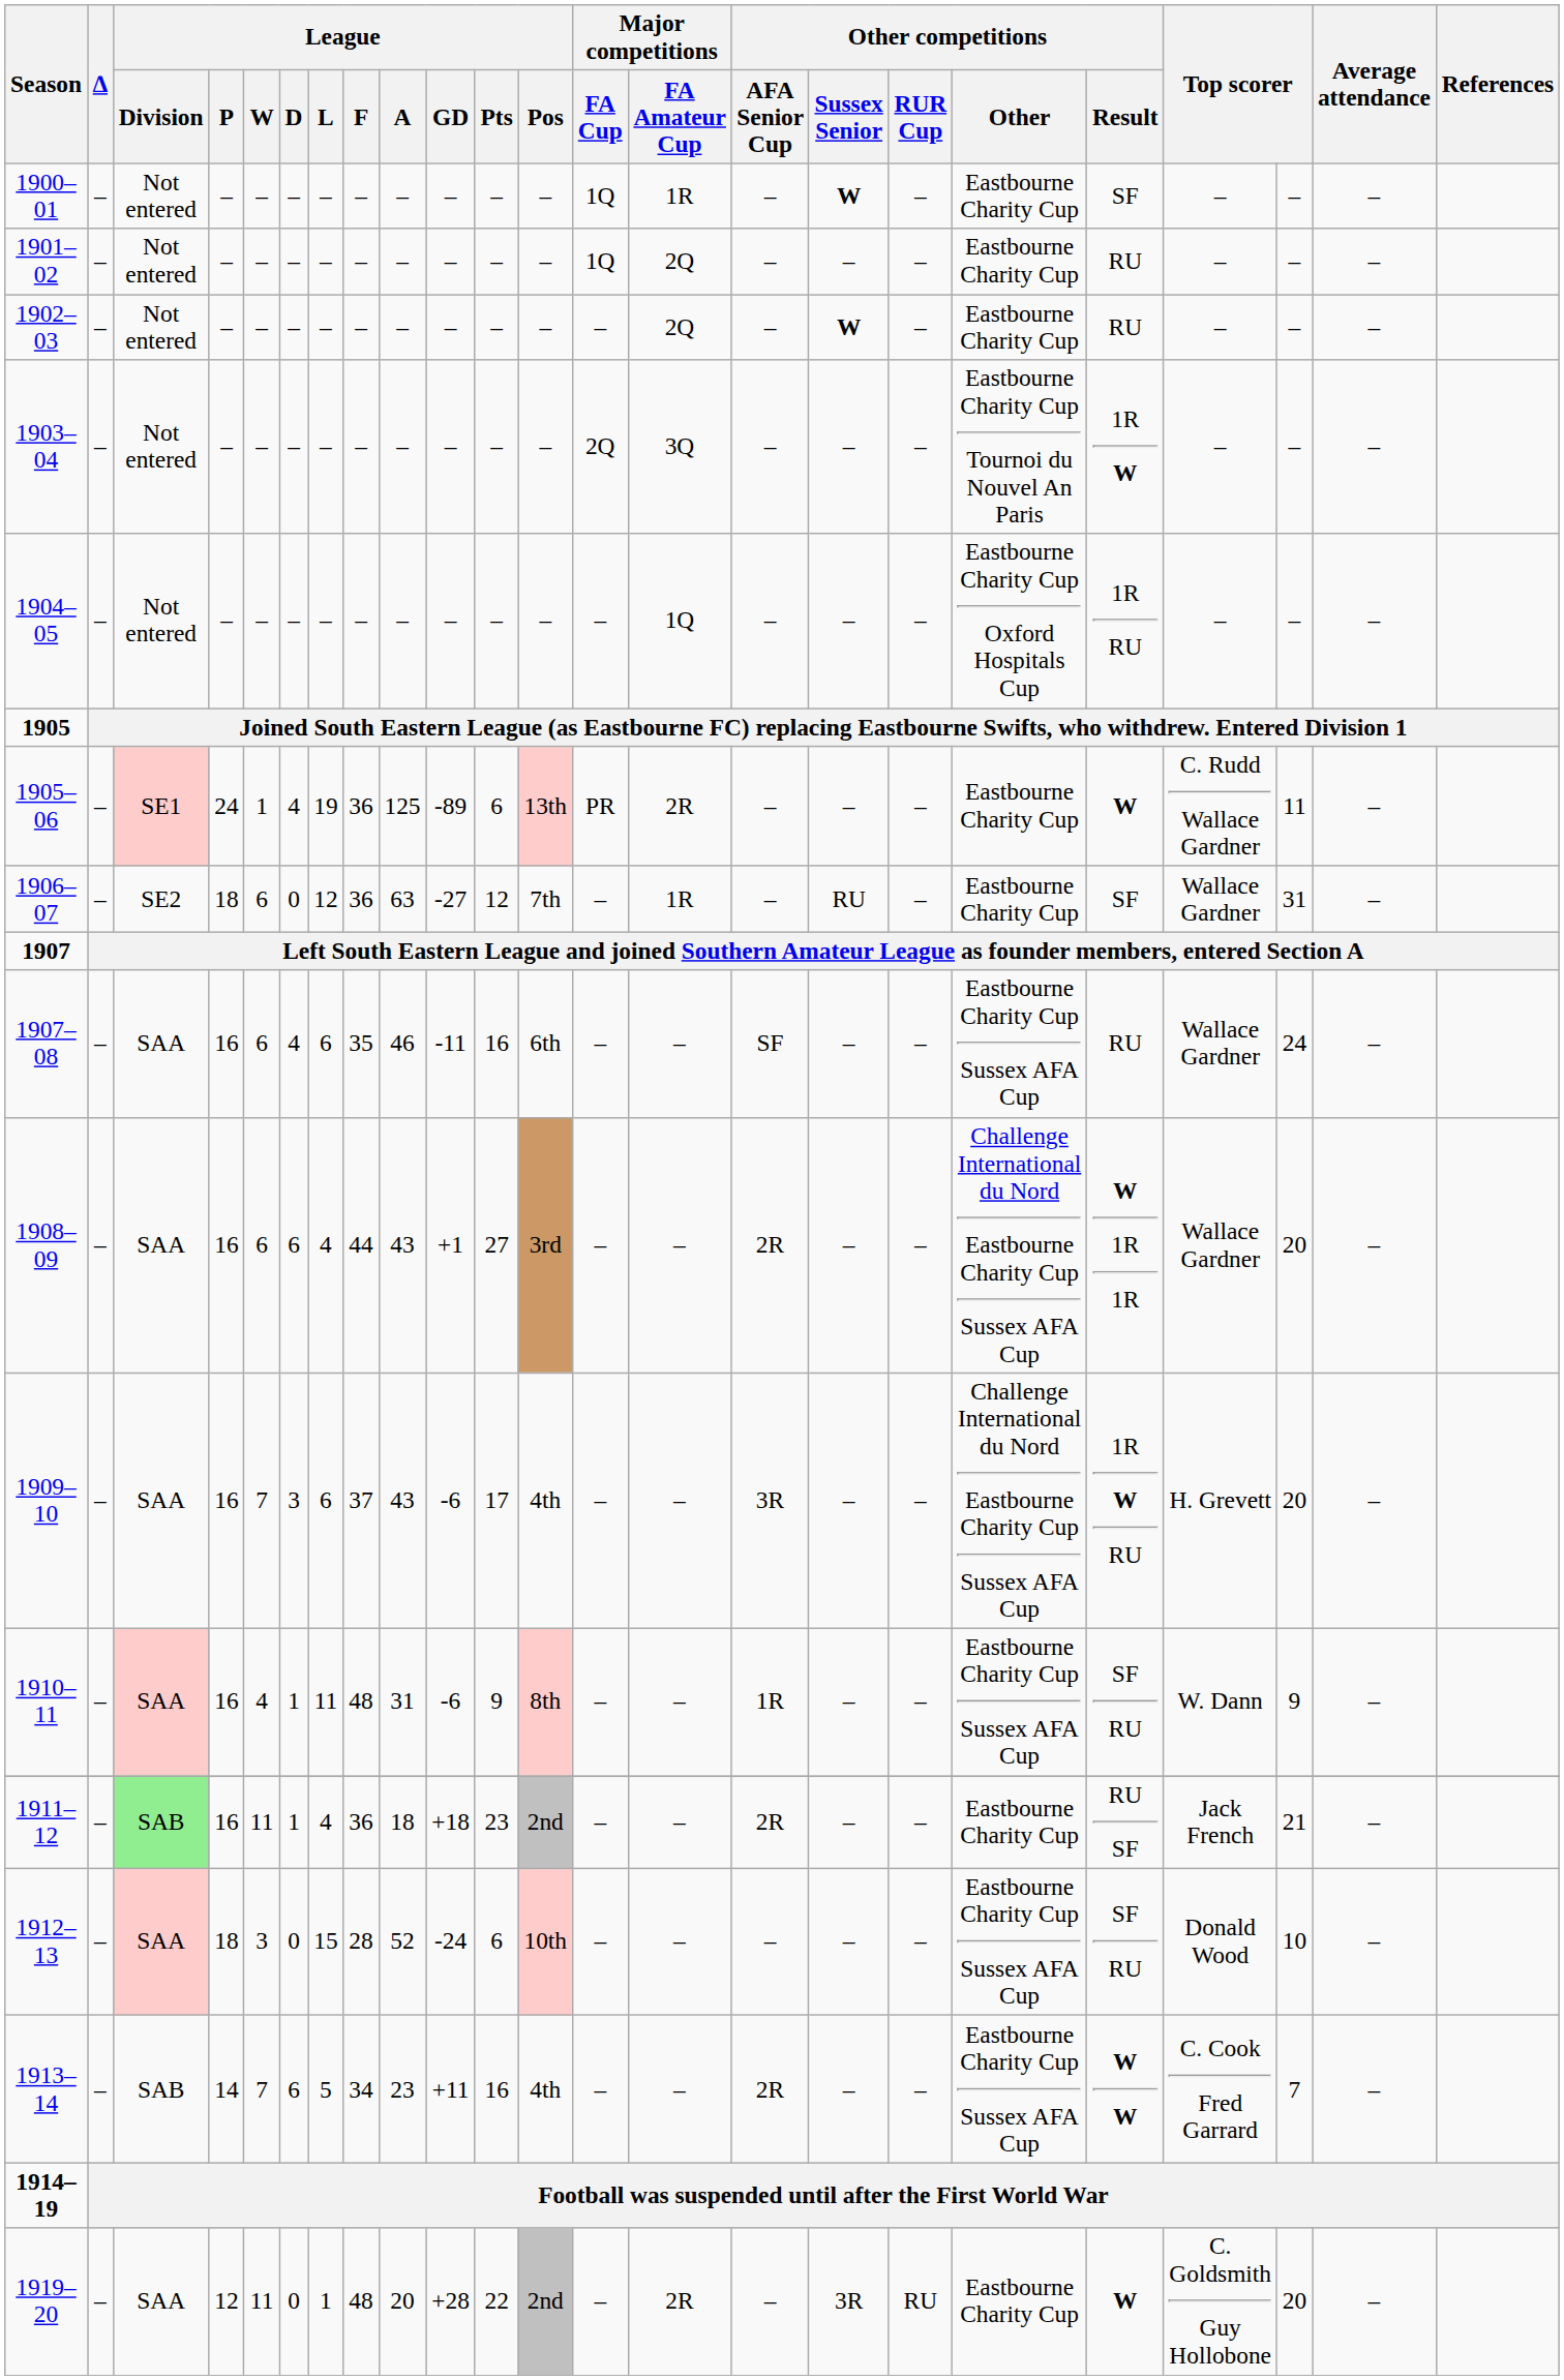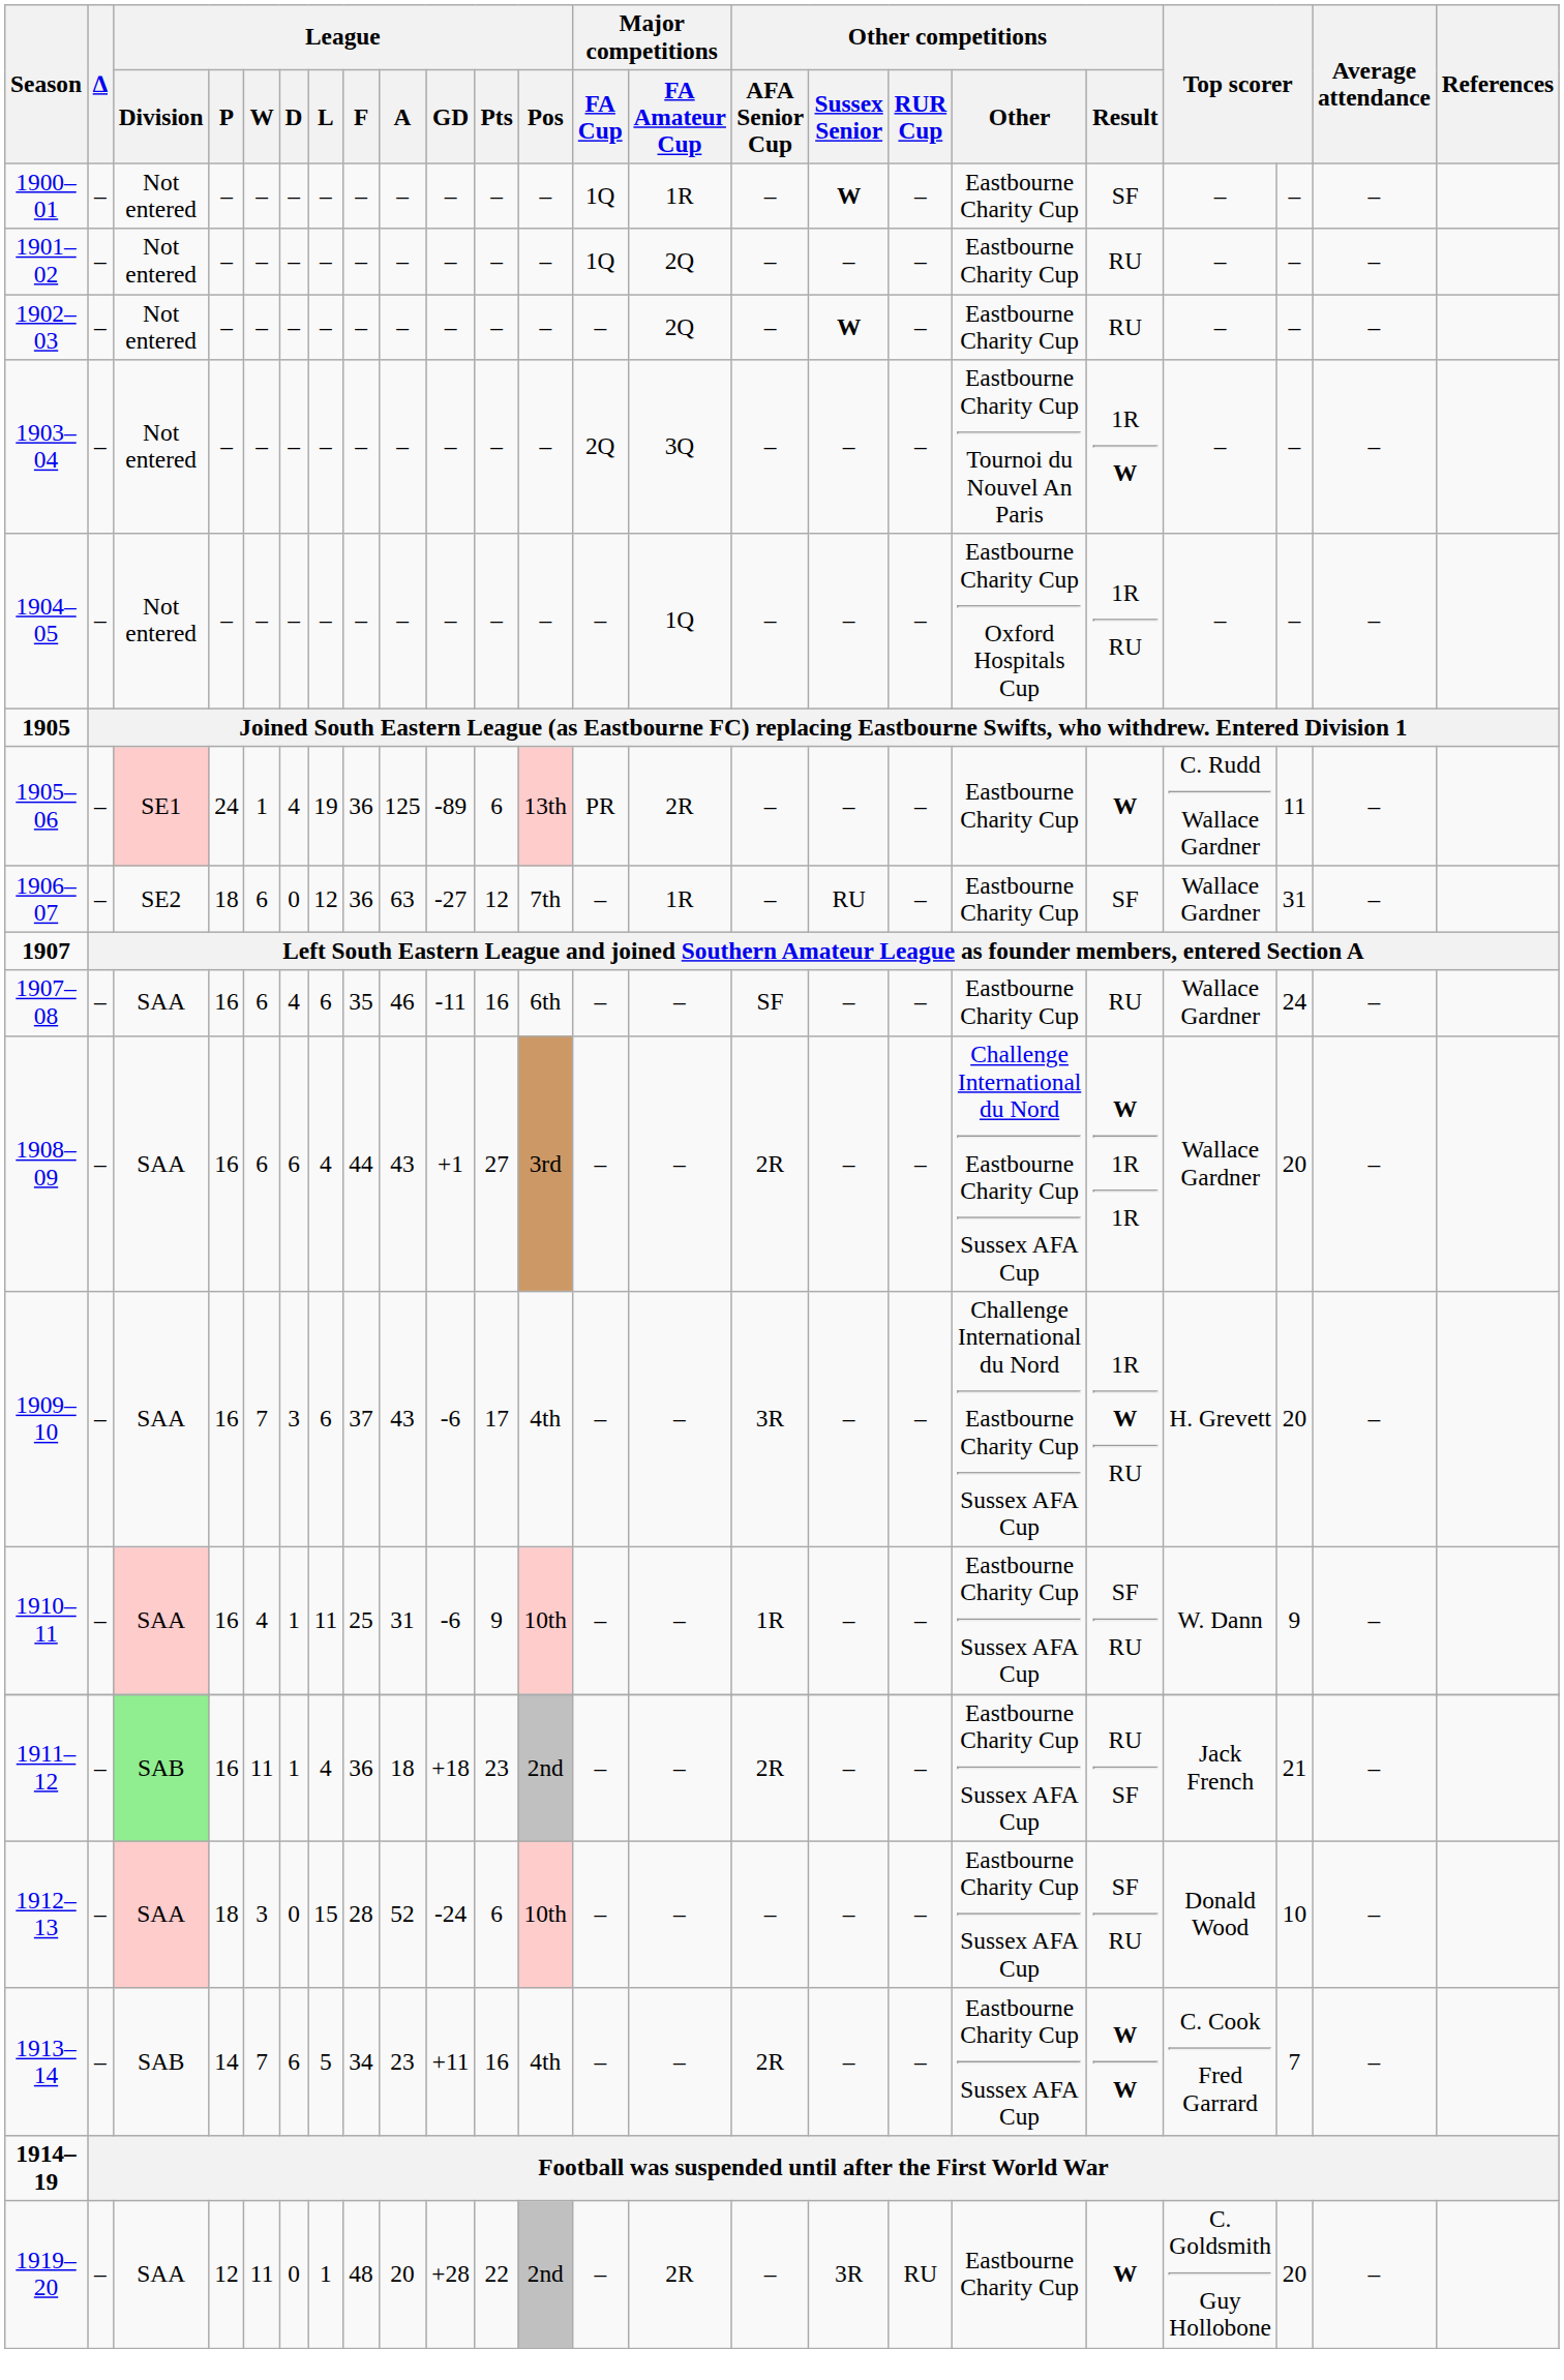 <table class="wikitable" style="text-align: center">
 <tr>
 <th rowspan=2>Season</th>
 <th rowspan=2><a href='#'>∆</a></th>
 <th colspan=10>League</th>
 <th colspan=2>Major competitions</th>
 <th colspan=5>Other competitions</th>
 <th colspan=2 rowspan=2>Top scorer</th>
 <th rowspan=2>Average<br>attendance</th>
 <th rowspan=2>References</th>
 </tr>
 <tr>
 <th>Division</th>
 <th>P</th>
 <th>W</th>
 <th>D</th>
 <th>L</th>
 <th>F</th>
 <th>A</th>
 <th>GD</th>
 <th>Pts</th>
 <th>Pos</th>
 <th><a href='#'>FA Cup</a></th>
 <th><a href='#'>FA Amateur Cup</a></th>
 <th>AFA Senior Cup</th>
 <th><a href='#'>Sussex Senior</a></th>
 <th><a href='#'>RUR Cup</a></th>
 <th>Other</th>
 <th>Result</th>
 </tr>
 <tr>
 <td><a href='#'>1900–01</a></td>
 <td>–</td>
 <td>Not entered</td>
 <td>–</td>
 <td>–</td>
 <td>–</td>
 <td>–</td>
 <td>–</td>
 <td>–</td>
 <td>–</td>
 <td>–</td>
 <td>–</td>
 <td> 1Q</td>
 <td> 1R</td>
 <td> –</td>
 <td> <div><strong>W</strong></div></td>
 <td> –</td>
 <td> Eastbourne Charity Cup</td>
 <td> SF</td>
 <td> –</td>
 <td> –</td>
 <td> –</td>
 <td> </td>
 </tr>
 <tr>
 <td><a href='#'>1901–02</a></td>
 <td>–</td>
 <td>Not entered</td>
 <td>–</td>
 <td>–</td>
 <td>–</td>
 <td>–</td>
 <td>–</td>
 <td>–</td>
 <td>–</td>
 <td>–</td>
 <td>–</td>
 <td> 1Q</td>
 <td> 2Q</td>
 <td> –</td>
 <td> –</td>
 <td> –</td>
 <td> Eastbourne Charity Cup</td>
 <td> <div>RU</div></td>
 <td> –</td>
 <td> –</td>
 <td> –</td>
 <td> </td>
 </tr>
 <tr>
 <td><a href='#'>1902–03</a></td>
 <td>–</td>
 <td>Not entered</td>
 <td>–</td>
 <td>–</td>
 <td>–</td>
 <td>–</td>
 <td>–</td>
 <td>–</td>
 <td>–</td>
 <td>–</td>
 <td>–</td>
 <td> –</td>
 <td> 2Q</td>
 <td> –</td>
 <td> <div><strong>W</strong></div></td>
 <td> –</td>
 <td> Eastbourne Charity Cup</td>
 <td> <div>RU</div></td>
 <td> –</td>
 <td> –</td>
 <td> –</td>
 <td> </td>
 </tr>
 <tr>
 <td><a href='#'>1903–04</a></td>
 <td>–</td>
 <td>Not entered</td>
 <td>–</td>
 <td>–</td>
 <td>–</td>
 <td>–</td>
 <td>–</td>
 <td>–</td>
 <td>–</td>
 <td>–</td>
 <td>–</td>
 <td> 2Q</td>
 <td> 3Q</td>
 <td> –</td>
 <td> –</td>
 <td> –</td>
 <td> Eastbourne Charity Cup<hr>Tournoi du Nouvel An Paris</td>
 <td> 1R<hr><div><strong>W</strong></div></td>
 <td> –</td>
 <td> –</td>
 <td> –</td>
 <td> </td>
 </tr>
 <tr>
 <td><a href='#'>1904–05</a></td>
 <td>–</td>
 <td>Not entered</td>
 <td>–</td>
 <td>–</td>
 <td>–</td>
 <td>–</td>
 <td>–</td>
 <td>–</td>
 <td>–</td>
 <td>–</td>
 <td>–</td>
 <td> –</td>
 <td> 1Q</td>
 <td> –</td>
 <td> –</td>
 <td> –</td>
 <td> Eastbourne Charity Cup<hr>Oxford Hospitals Cup</td>
 <td> 1R <hr><div>RU</div></td>
 <td> –</td>
 <td> –</td>
 <td> –</td>
 <td> </td>
 </tr>
 <tr>
 <td><strong>1905</strong></td>
 <th colspan=22><strong>Joined South Eastern League (as Eastbourne FC) replacing Eastbourne Swifts, who withdrew. Entered Division 1 </strong></th>
 </tr>
 <tr>
 <td><a href='#'>1905–06</a></td>
 <td>–</td>
 <td bgcolor=#FFCCCC>SE1 </td>
 <td>24</td>
 <td>1</td>
 <td>4</td>
 <td>19</td>
 <td>36</td>
 <td>125</td>
 <td>-89</td>
 <td>6</td>
 <td bgcolor=#FFCCCC>13th</td>
 <td> PR</td>
 <td> 2R</td>
 <td> –</td>
 <td> –</td>
 <td> –</td>
 <td> Eastbourne Charity Cup</td>
 <td> <div><strong>W</strong></div></td>
 <td> C. Rudd <hr> Wallace Gardner</td>
 <td> 11</td>
 <td> –</td>
 <td> </td>
 </tr>
 <tr>
 <td><a href='#'>1906–07</a></td>
 <td>–</td>
 <td>SE2</td>
 <td>18</td>
 <td>6</td>
 <td>0</td>
 <td>12</td>
 <td>36</td>
 <td>63</td>
 <td>-27</td>
 <td>12</td>
 <td>7th</td>
 <td> –</td>
 <td> 1R</td>
 <td> –</td>
 <td> <div>RU</div></td>
 <td> –</td>
 <td> Eastbourne Charity Cup</td>
 <td> SF</td>
 <td> Wallace Gardner</td>
 <td> 31</td>
 <td> –</td>
 <td> </td>
 </tr>
 <tr>
 <td><strong>1907</strong></td>
 <th colspan=22><strong>Left South Eastern League and joined <a href='#'>Southern Amateur League</a> as founder members, entered Section A </strong></th>
 </tr>
 <tr>
 <td><a href='#'>1907–08</a></td>
 <td>–</td>
 <td>SAA</td>
 <td>16</td>
 <td>6</td>
 <td>4</td>
 <td>6</td>
 <td>35</td>
 <td>46</td>
 <td>-11</td>
 <td>16</td>
 <td>6th</td>
 <td>–</td>
 <td>–</td>
 <td>SF</td>
 <td>–</td>
 <td>–</td>
-<td> Eastbourne Charity Cup<hr>Sussex AFA Cup</td>
+<td> Eastbourne Charity Cup</td>
 <td> <div>RU</div></td>
 <td>Wallace Gardner</td>
 <td>24</td>
 <td>–</td>
 <td></td>
 </tr>
 <tr>
 <td><a href='#'>1908–09</a></td>
 <td>–</td>
 <td>SAA</td>
 <td>16</td>
 <td>6</td>
 <td>6</td>
 <td>4</td>
 <td>44</td>
 <td>43</td>
 <td>+1</td>
 <td>27</td>
 <td bgcolor=#CC9966>3rd</td>
 <td>–</td>
 <td>–</td>
 <td>2R</td>
 <td>–</td>
 <td>–</td>
 <td> <a href='#'>Challenge International du Nord</a><hr>Eastbourne Charity Cup<hr>Sussex AFA Cup</td>
 <td><div><strong>W</strong></div><hr>1R<hr>1R</td>
 <td>Wallace Gardner</td>
 <td>20</td>
 <td>–</td>
 <td></td>
 </tr>
 <tr>
 <td><a href='#'>1909–10</a></td>
 <td>–</td>
 <td>SAA</td>
 <td>16</td>
 <td>7</td>
 <td>3</td>
 <td>6</td>
 <td>37</td>
 <td>43</td>
 <td>-6</td>
 <td>17</td>
 <td>4th</td>
 <td>–</td>
 <td>–</td>
 <td>3R</td>
 <td>–</td>
 <td>–</td>
 <td> Challenge International du Nord<hr>Eastbourne Charity Cup<hr>Sussex AFA Cup</td>
 <td> 1R<hr><div><strong>W</strong></div><hr><div>RU</div></td>
 <td>H. Grevett</td>
 <td>20</td>
 <td>–</td>
 <td></td>
 </tr>
 <tr>
 <td><a href='#'>1910–11</a></td>
 <td>–</td>
 <td bgcolor=#FFCCCC>SAA </td>
 <td>16</td>
 <td>4</td>
 <td>1</td>
 <td>11</td>
-<td>48</td>
+<td>25</td>
 <td>31</td>
 <td>-6</td>
 <td>9</td>
-<td bgcolor=#FFCCCC>8th</td>
+<td bgcolor=#FFCCCC>10th</td>
 <td>–</td>
 <td>–</td>
 <td>1R</td>
 <td>–</td>
 <td>–</td>
 <td> Eastbourne Charity Cup<hr>Sussex AFA Cup</td>
 <td> SF<hr><div>RU</div></td>
 <td>W. Dann</td>
 <td>9</td>
 <td>–</td>
 <td></td>
 </tr>
 <tr>
 </tr>
 <tr>
 <td><a href='#'>1911–12</a></td>
 <td>–</td>
 <td bgcolor=#90EE90>SAB </td>
 <td>16</td>
 <td>11</td>
 <td>1</td>
 <td>4</td>
 <td>36</td>
 <td>18</td>
 <td>+18</td>
 <td>23</td>
 <td bgcolor=silver>2nd</td>
 <td>–</td>
 <td>–</td>
 <td>2R</td>
 <td>–</td>
 <td>–</td>
-<td> Eastbourne Charity Cup</td>
+<td> Eastbourne Charity Cup<hr>Sussex AFA Cup</td>
 <td> <div>RU</div><hr>SF</td>
 <td>Jack French</td>
 <td>21</td>
 <td>–</td>
 <td></td>
 </tr>
 <tr>
 <td><a href='#'>1912–13</a></td>
 <td>–</td>
 <td bgcolor=#FFCCCC>SAA </td>
 <td>18</td>
 <td>3</td>
 <td>0</td>
 <td>15</td>
 <td>28</td>
 <td>52</td>
 <td>-24</td>
 <td>6</td>
 <td bgcolor=#FFCCCC>10th</td>
 <td>–</td>
 <td>–</td>
 <td>–</td>
 <td>–</td>
 <td>–</td>
 <td> Eastbourne Charity Cup<hr>Sussex AFA Cup</td>
 <td> SF<hr><div>RU</div></td>
 <td>Donald Wood</td>
 <td>10</td>
 <td>–</td>
 <td></td>
 </tr>
 <tr>
 <td><a href='#'>1913–14</a></td>
 <td>–</td>
 <td>SAB</td>
 <td>14</td>
 <td>7</td>
 <td>6</td>
 <td>5</td>
 <td>34</td>
 <td>23</td>
 <td>+11</td>
 <td>16</td>
 <td>4th</td>
 <td>–</td>
 <td>–</td>
 <td>2R</td>
 <td>–</td>
 <td>–</td>
 <td> Eastbourne Charity Cup<hr>Sussex AFA Cup</td>
 <td> <div><strong>W</strong></div><hr><div><strong>W</strong></div></td>
 <td>C. Cook <hr> Fred Garrard</td>
 <td>7</td>
 <td>–</td>
 <td></td>
 </tr>
 <tr>
 <td><strong>1914–19</strong></td>
 <th colspan=22>Football was suspended until after the First World War</th>
 </tr>
 <tr>
 <td><a href='#'>1919–20</a></td>
 <td>–</td>
 <td>SAA</td>
 <td>12</td>
 <td>11</td>
 <td>0</td>
 <td>1</td>
 <td>48</td>
 <td>20</td>
 <td>+28</td>
 <td>22</td>
 <td bgcolor=silver>2nd</td>
 <td>–</td>
 <td>2R</td>
 <td>–</td>
 <td>3R</td>
 <td><div>RU</div></td>
 <td> Eastbourne Charity Cup</td>
 <td> <div><strong>W</strong></div></td>
 <td>C. Goldsmith <hr> Guy Hollobone</td>
 <td>20</td>
 <td>–</td>
 <td></td>
 </tr>
 <tr>
 </tr>
 </table>
